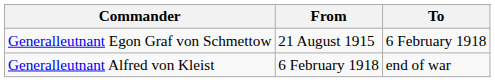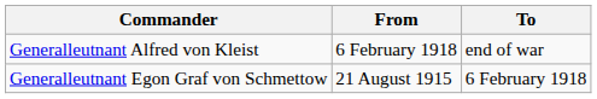 <table class="wikitable">
 <tr>
 <th>Commander</th>
 <th>From</th>
 <th>To</th>
 </tr>
 <tr>
+<td><a href='#'>Generalleutnant</a> Alfred von Kleist</td>
+<td>6 February 1918</td>
+<td>end of war</td>
+</tr>
+<tr>
 <td><a href='#'>Generalleutnant</a> Egon Graf von Schmettow</td>
 <td>21 August 1915</td>
 <td>6 February 1918</td>
 </tr>
-<tr>
-<td><a href='#'>Generalleutnant</a> Alfred von Kleist</td>
-<td>6 February 1918</td>
-<td>end of war</td>
-</tr>
 </table>
